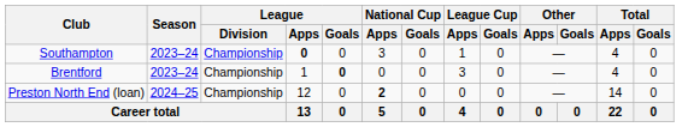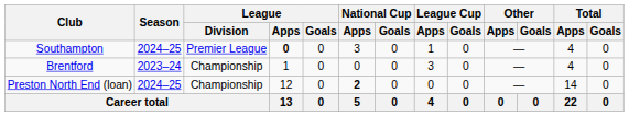 <table class=wikitable style=text-align:center>
 <tr>
 <th rowspan=2>Club</th>
 <th rowspan=2>Season</th>
 <th colspan=3>League</th>
 <th colspan=2>National Cup</th>
 <th colspan=2>League Cup</th>
 <th colspan=2>Other</th>
 <th colspan=2>Total</th>
 </tr>
 <tr>
 <th>Division</th>
 <th>Apps</th>
 <th>Goals</th>
 <th>Apps</th>
 <th>Goals</th>
 <th>Apps</th>
 <th>Goals</th>
 <th>Apps</th>
 <th>Goals</th>
 <th>Apps</th>
 <th>Goals</th>
 </tr>
 <tr>
 <td><a href='#'>Southampton</a></td>
-<td><a href='#'>2023–24</a></td>
-<td><a href='#'>Championship</a></td>
+<td><a href='#'>2024–25</a></td>
+<td><a href='#'>Premier League</a></td>
 <td><strong>0</strong></td>
 <td>0</td>
 <td>3</td>
 <td>0</td>
 <td>1</td>
 <td>0</td>
 <td colspan="2">—</td>
 <td>4</td>
 <td>0</td>
 </tr>
 <tr>
 <td><a href='#'>Brentford</a></td>
 <td><a href='#'>2023–24</a></td>
 <td>Championship</td>
 <td>1</td>
-<td><strong>0</strong></td>
+<td>0</td>
 <td>0</td>
 <td>0</td>
 <td>3</td>
 <td>0</td>
 <td colspan="2">—</td>
 <td>4</td>
 <td>0</td>
 </tr>
 <tr>
 <td><a href='#'>Preston North End</a> (loan)</td>
 <td><a href='#'>2024–25</a></td>
 <td>Championship</td>
 <td>12</td>
 <td>0</td>
 <td><strong>2</strong></td>
 <td>0</td>
 <td>0</td>
 <td>0</td>
 <td colspan="2">—</td>
 <td>14</td>
 <td>0</td>
 </tr>
 <tr>
 <th colspan=3>Career total</th>
 <th>13</th>
 <th>0</th>
 <th>5</th>
 <th>0</th>
 <th>4</th>
 <th>0</th>
 <th>0</th>
 <th>0</th>
 <th>22</th>
 <th>0</th>
 </tr>
 </table>
